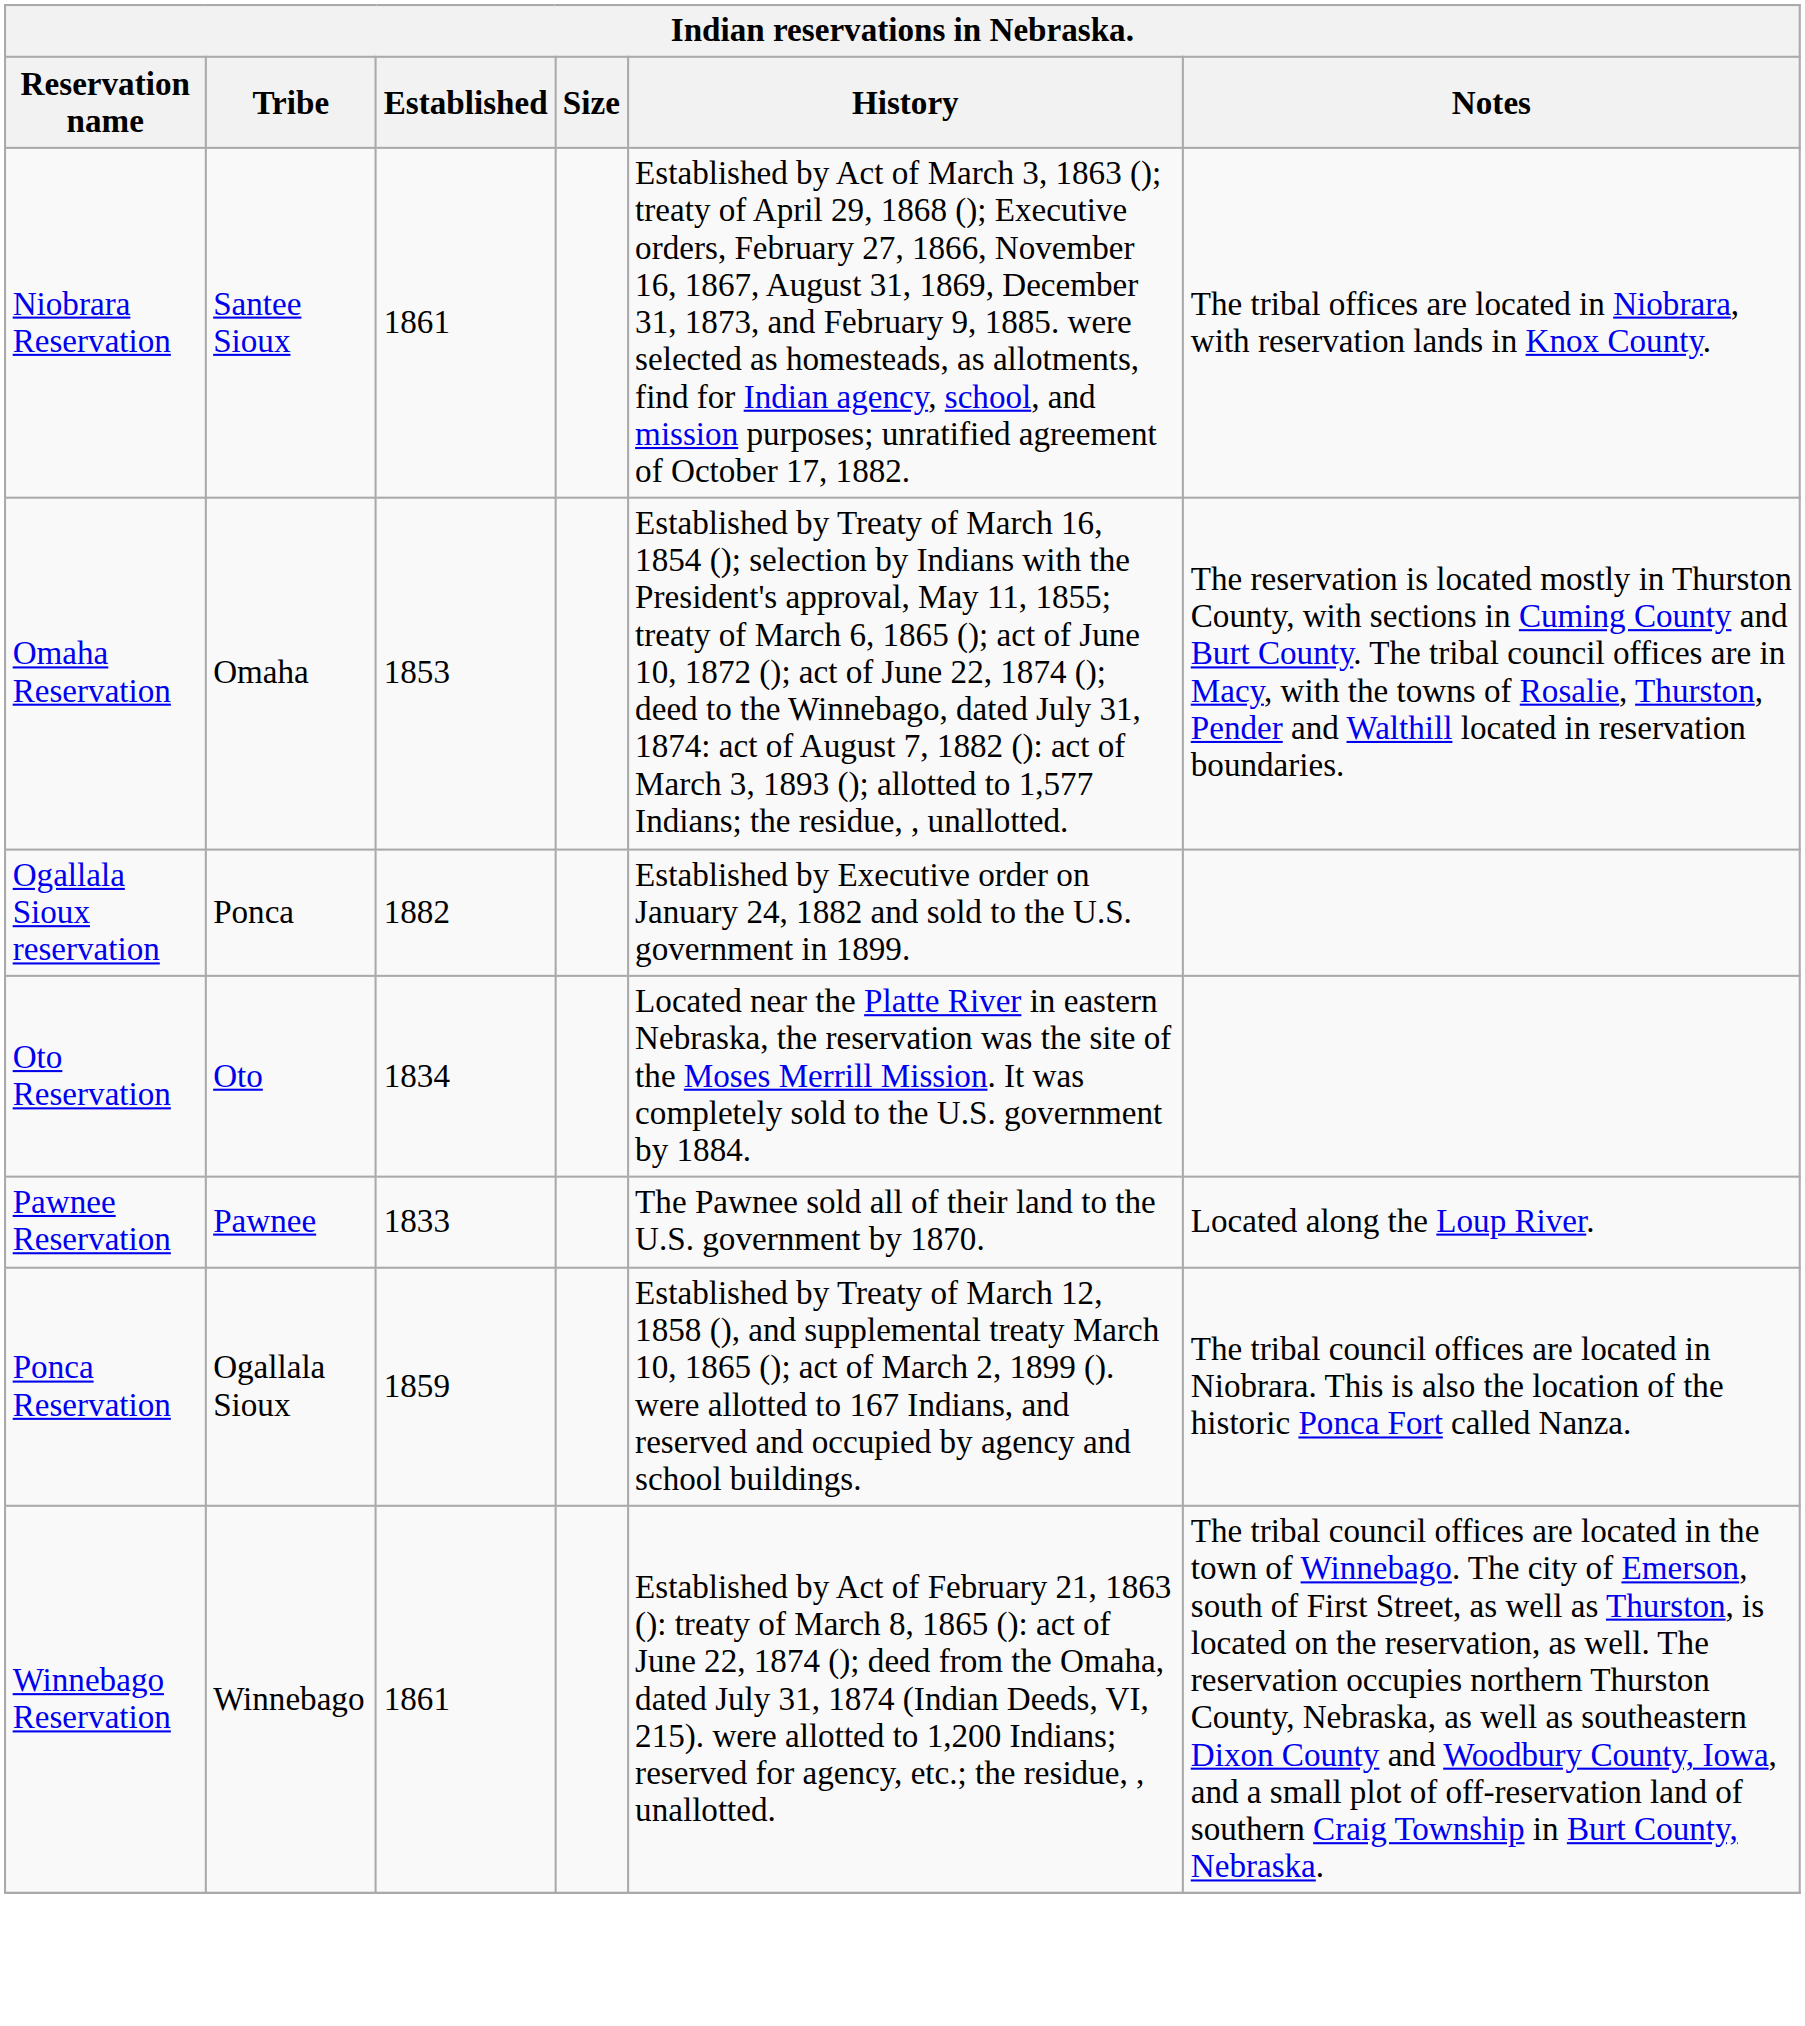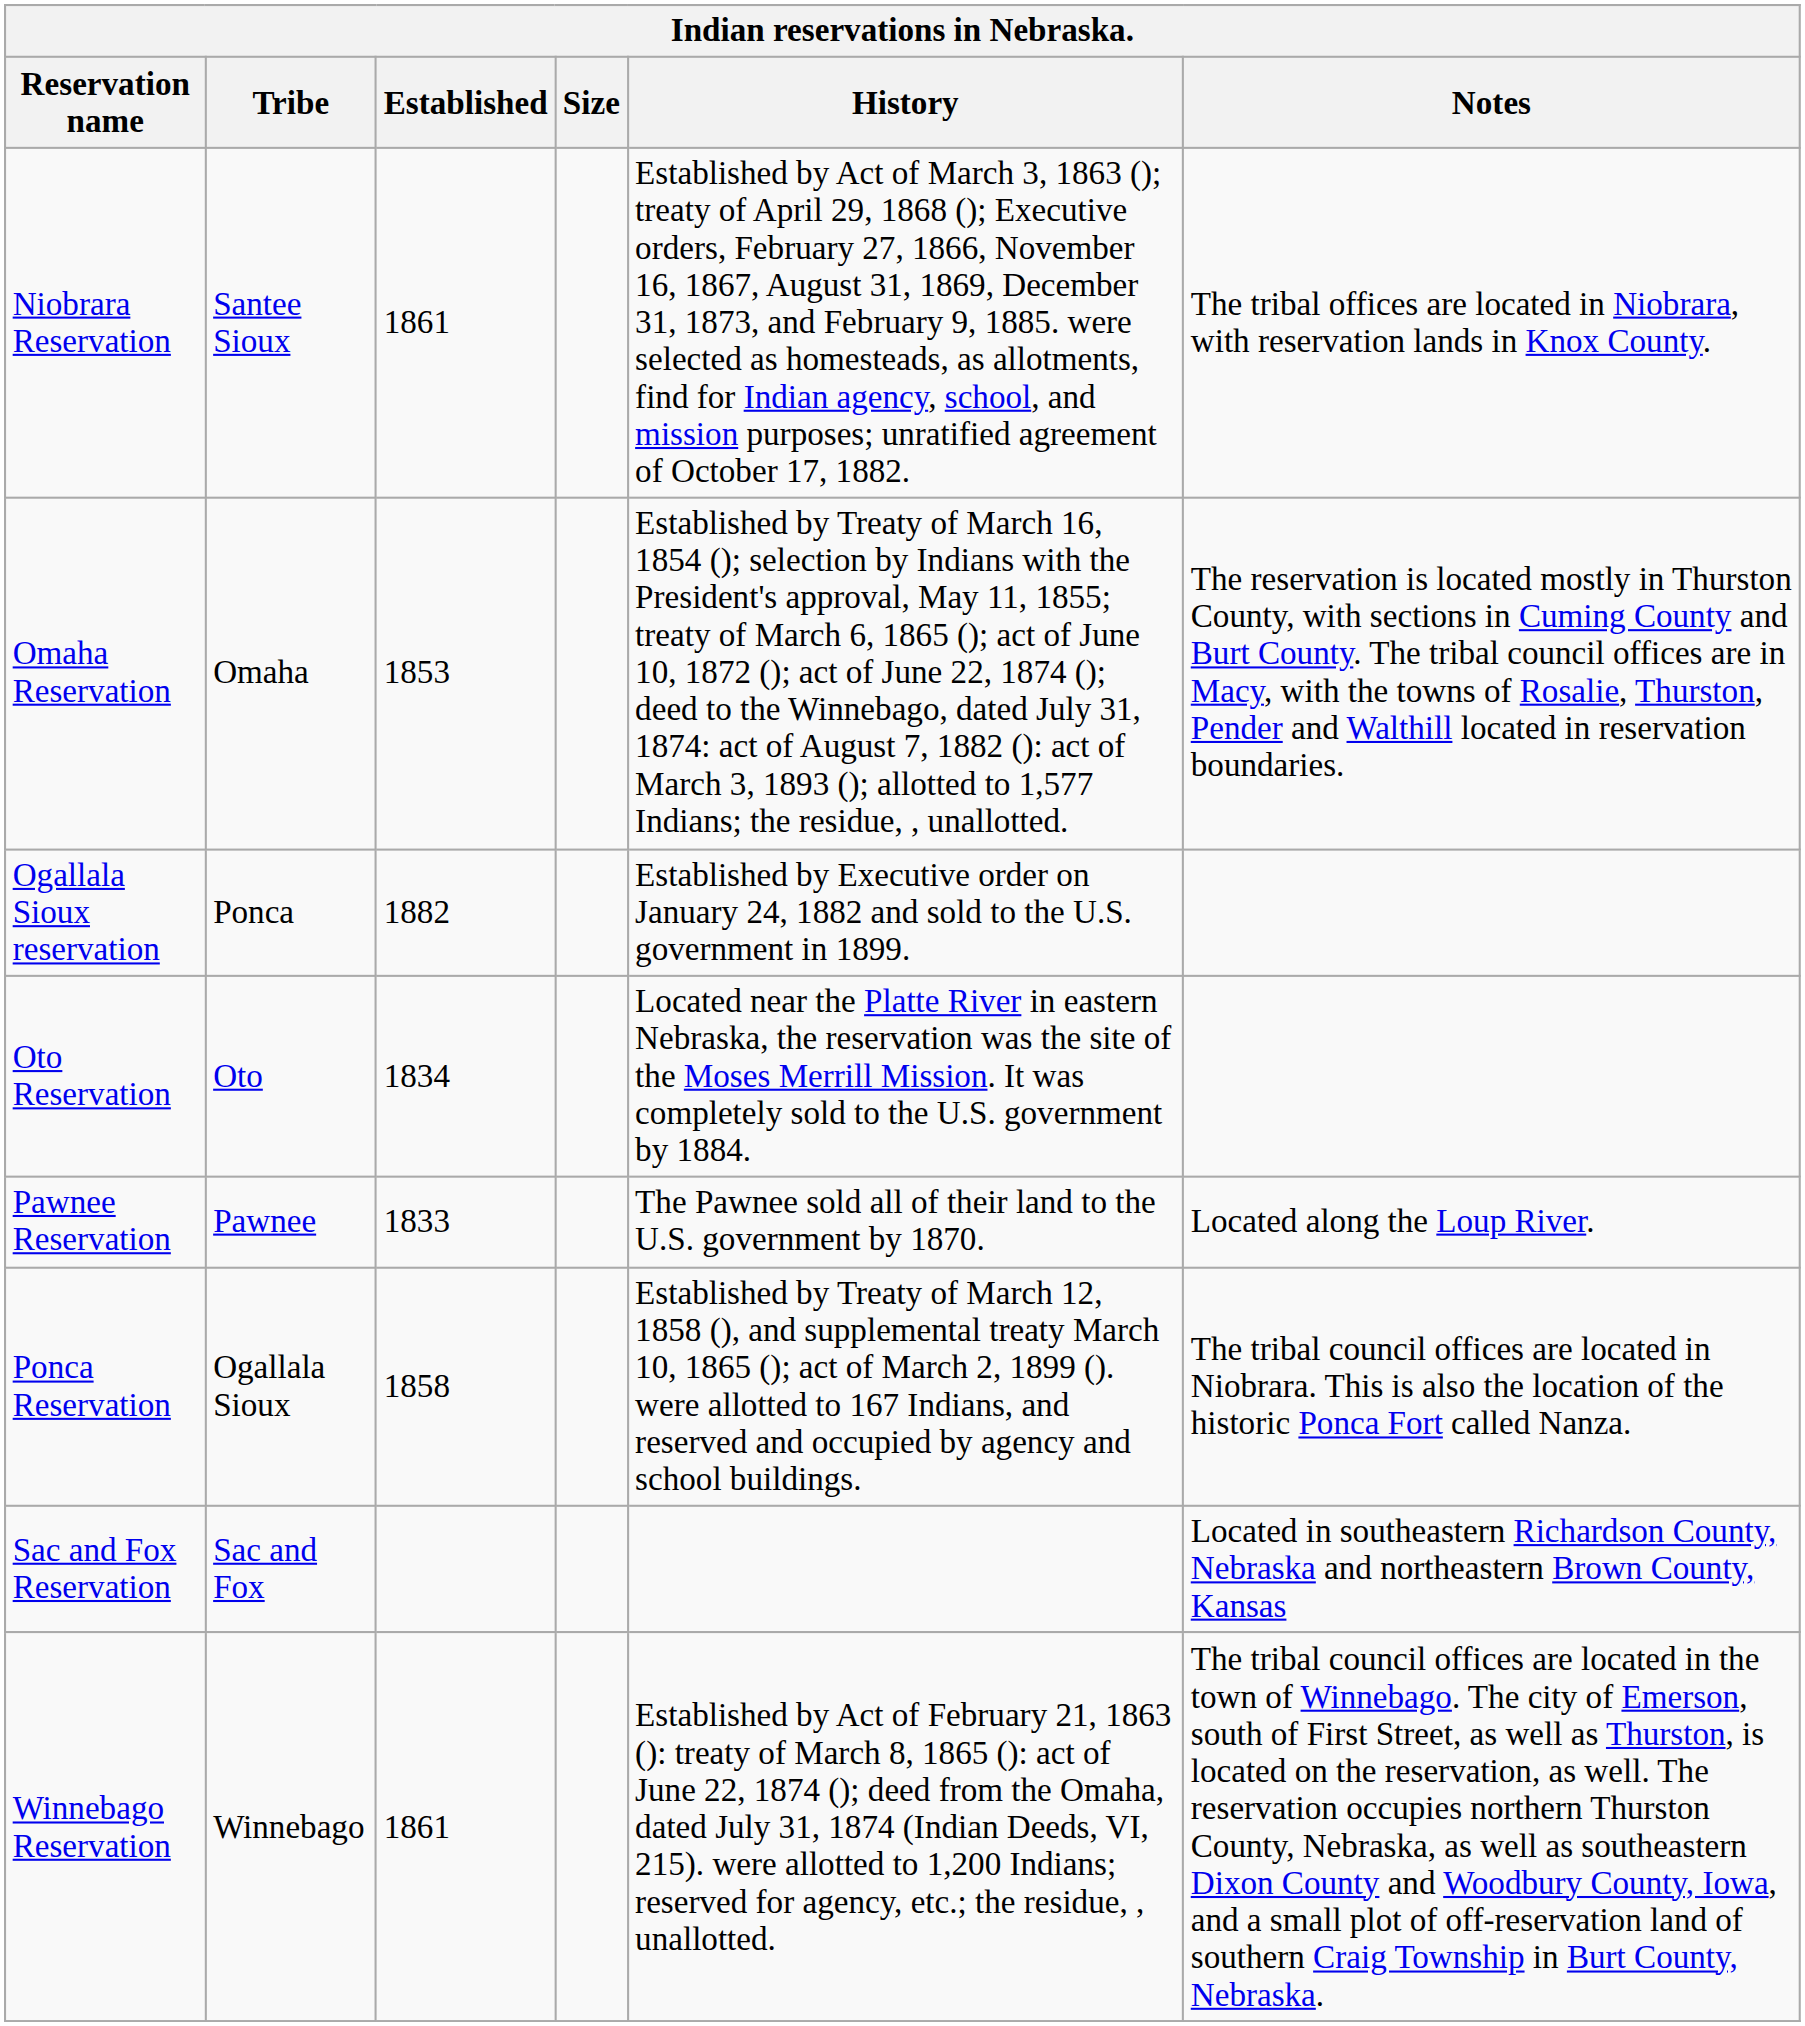 <table class="wikitable">
 <tr>
 <th align="center" colspan="6"><strong>Indian reservations in Nebraska</strong>.</th>
 </tr>
 <tr>
 <th>Reservation name</th>
 <th>Tribe</th>
 <th>Established</th>
 <th>Size</th>
 <th>History</th>
 <th>Notes</th>
 </tr>
 <tr>
 <td><a href='#'>Niobrara Reservation</a></td>
 <td><a href='#'>Santee Sioux</a></td>
 <td>1861</td>
 <td></td>
 <td>Established by Act of March 3, 1863 (); treaty of April 29, 1868 (); Executive orders, February 27, 1866, November 16, 1867, August 31, 1869, December 31, 1873, and February 9, 1885.  were selected as homesteads,  as allotments, find  for <a href='#'>Indian agency</a>, <a href='#'>school</a>, and <a href='#'>mission</a> purposes; unratified agreement of October 17, 1882.</td>
 <td>The tribal offices are located in <a href='#'>Niobrara</a>, with reservation lands in <a href='#'>Knox County</a>.</td>
 </tr>
 <tr>
 <td><a href='#'>Omaha Reservation</a></td>
 <td>Omaha</td>
 <td>1853</td>
 <td></td>
 <td>Established by Treaty of March 16, 1854 (); selection by Indians with the President's approval, May 11, 1855; treaty of March 6, 1865 (); act of June 10, 1872 (); act of June 22, 1874 (); deed to the Winnebago, dated July 31, 1874: act of August 7, 1882 (): act of March 3, 1893 ();  allotted to 1,577 Indians; the residue, , unallotted.</td>
 <td>The reservation is located mostly in Thurston County, with sections in <a href='#'>Cuming County</a> and <a href='#'>Burt County</a>. The tribal council offices are in <a href='#'>Macy</a>, with the towns of <a href='#'>Rosalie</a>, <a href='#'>Thurston</a>, <a href='#'>Pender</a> and <a href='#'>Walthill</a> located in reservation boundaries.</td>
 </tr>
 <tr>
 <td><a href='#'>Ogallala Sioux reservation</a></td>
 <td>Ponca</td>
 <td>1882</td>
 <td></td>
 <td>Established by Executive order on January 24, 1882 and sold to the U.S. government in 1899.</td>
 <td></td>
 </tr>
 <tr>
 <td><a href='#'>Oto Reservation</a></td>
 <td><a href='#'>Oto</a></td>
 <td>1834</td>
 <td></td>
 <td>Located near the <a href='#'>Platte River</a> in eastern Nebraska, the reservation was the site of the <a href='#'>Moses Merrill Mission</a>. It was completely sold to the U.S. government by 1884.</td>
 <td></td>
 </tr>
 <tr>
 <td><a href='#'>Pawnee Reservation</a></td>
 <td><a href='#'>Pawnee</a></td>
 <td>1833</td>
 <td></td>
 <td>The Pawnee sold all of their land to the U.S. government by 1870.</td>
 <td>Located along the <a href='#'>Loup River</a>.</td>
 </tr>
 <tr>
 <td><a href='#'>Ponca Reservation</a></td>
 <td>Ogallala Sioux</td>
-<td>1859</td>
+<td>1858</td>
 <td></td>
 <td>Established by Treaty of March 12, 1858 (), and supplemental treaty March 10, 1865 (); act of March 2, 1899 ().  were allotted to 167 Indians, and  reserved and occupied by agency and school buildings.</td>
 <td>The tribal council offices are located in Niobrara. This is also the location of the historic <a href='#'>Ponca Fort</a> called Nanza.</td>
+</tr>
+<tr>
+<td><a href='#'>Sac and Fox Reservation</a></td>
+<td><a href='#'>Sac and Fox</a></td>
+<td></td>
+<td></td>
+<td></td>
+<td>Located in southeastern <a href='#'>Richardson County, Nebraska</a> and northeastern <a href='#'>Brown County, Kansas</a></td>
 </tr>
 <tr>
 <td><a href='#'>Winnebago Reservation</a></td>
 <td>Winnebago</td>
 <td>1861</td>
 <td></td>
 <td>Established by Act of February 21, 1863 (): treaty of March 8, 1865 (): act of June 22, 1874 (); deed from the Omaha, dated July 31, 1874 (Indian Deeds, VI, 215).  were allotted to 1,200 Indians;  reserved for agency, etc.; the residue, , unallotted.</td>
 <td>The tribal council offices are located in the town of <a href='#'>Winnebago</a>. The city of <a href='#'>Emerson</a>, south of First Street, as well as <a href='#'>Thurston</a>, is located on the reservation, as well. The reservation occupies northern Thurston County, Nebraska, as well as southeastern <a href='#'>Dixon County</a> and <a href='#'>Woodbury County, Iowa</a>, and a small plot of off-reservation land of southern <a href='#'>Craig Township</a> in <a href='#'>Burt County, Nebraska</a>.</td>
 </tr>
 <tr>
 </tr>
 </table>
